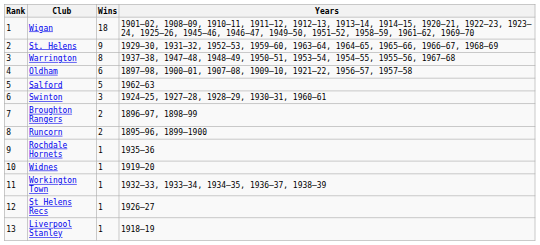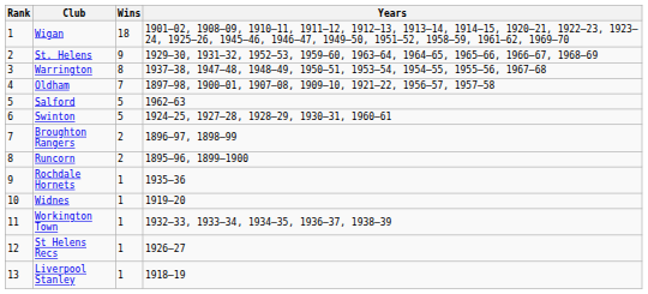 <table class="wikitable">
 <tr>
 <th>Rank</th>
 <th>Club</th>
 <th>Wins</th>
 <th>Years</th>
 </tr>
 <tr>
 <td>1</td>
 <td> <a href='#'>Wigan</a></td>
 <td>18</td>
 <td>1901–02, 1908–09, 1910–11, 1911–12, 1912–13, 1913–14, 1914–15, 1920–21, 1922–23, 1923–24, 1925–26, 1945–46, 1946–47, 1949–50, 1951–52, 1958–59, 1961–62, 1969–70</td>
 </tr>
 <tr>
 <td>2</td>
 <td> <a href='#'>St. Helens</a></td>
 <td>9</td>
 <td>1929–30, 1931–32, 1952–53, 1959–60, 1963–64, 1964–65, 1965–66, 1966–67, 1968–69</td>
 </tr>
 <tr>
 <td>3</td>
 <td> <a href='#'>Warrington</a></td>
 <td>8</td>
 <td>1937–38, 1947–48, 1948–49, 1950–51, 1953–54, 1954–55, 1955–56, 1967–68</td>
 </tr>
 <tr>
 <td>4</td>
 <td> <a href='#'>Oldham</a></td>
-<td>6</td>
+<td>7</td>
 <td>1897–98, 1900–01, 1907–08, 1909–10, 1921–22, 1956–57, 1957–58</td>
 </tr>
 <tr>
 <td>5</td>
 <td> <a href='#'>Salford</a></td>
 <td>5</td>
 <td>1962–63</td>
 </tr>
 <tr>
 <td>6</td>
 <td> <a href='#'>Swinton</a></td>
-<td>3</td>
+<td>5</td>
 <td>1924–25, 1927–28, 1928–29, 1930–31, 1960–61</td>
 </tr>
 <tr>
 <td>7</td>
 <td> <a href='#'>Broughton Rangers</a></td>
 <td>2</td>
 <td>1896–97, 1898–99</td>
 </tr>
 <tr>
 <td>8</td>
 <td><a href='#'>Runcorn</a></td>
 <td>2</td>
 <td>1895–96, 1899–1900</td>
 </tr>
 <tr>
 <td>9</td>
 <td> <a href='#'>Rochdale Hornets</a></td>
 <td>1</td>
 <td>1935–36</td>
 </tr>
 <tr>
 <td>10</td>
 <td> <a href='#'>Widnes</a></td>
 <td>1</td>
 <td>1919–20</td>
 </tr>
 <tr>
 <td>11</td>
 <td> <a href='#'>Workington Town</a></td>
 <td>1</td>
 <td>1932–33, 1933–34, 1934–35, 1936–37, 1938–39</td>
 </tr>
 <tr>
 <td>12</td>
 <td> <a href='#'>St Helens Recs</a></td>
 <td>1</td>
 <td>1926–27</td>
 </tr>
 <tr>
 <td>13</td>
 <td><a href='#'>Liverpool Stanley</a></td>
 <td>1</td>
 <td>1918–19</td>
 </tr>
 </table>
